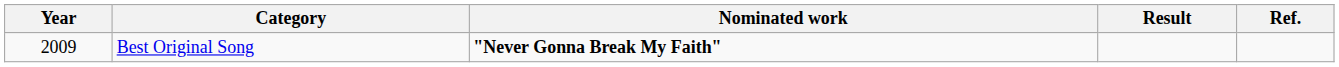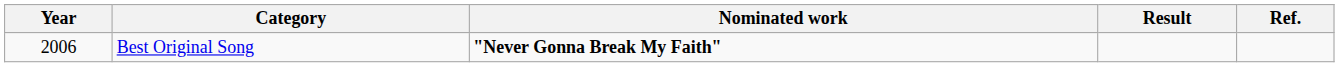 <table class="wikitable" style="width:75%;">
 <tr>
 <th>Year</th>
 <th>Category</th>
 <th>Nominated work</th>
 <th>Result</th>
 <th>Ref.</th>
 </tr>
 <tr>
-<td align="center">2009</td>
+<td align="center">2006</td>
 <td><a href='#'>Best Original Song</a></td>
 <td><strong>"Never Gonna Break My Faith"</strong></td>
 <td></td>
 <td align="center"></td>
 </tr>
 </table>
